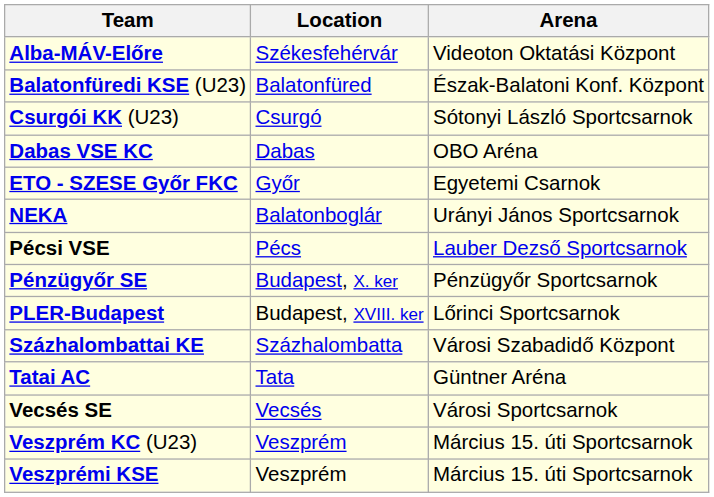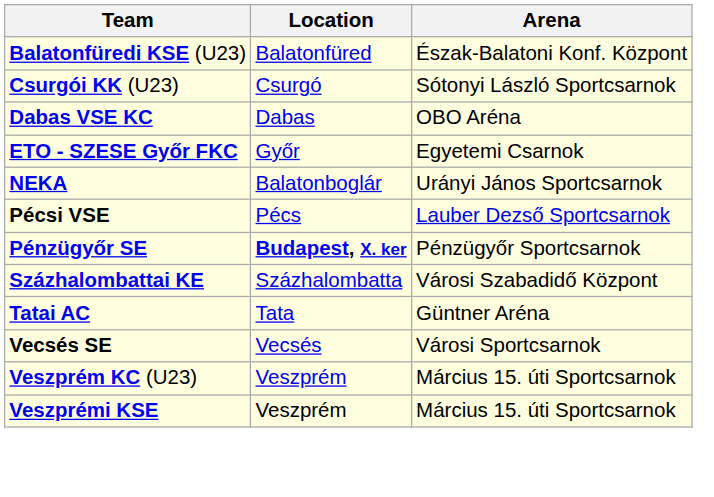 <table class="wikitable sortable" style="text-align: left;">
 <tr>
 <th>Team</th>
 <th>Location</th>
 <th>Arena</th>
-</tr>
-<tr bgcolor=ffffe0>
-<td><strong><a href='#'>Alba-MÁV-Előre</a></strong></td>
-<td><a href='#'>Székesfehérvár</a></td>
-<td>Videoton Oktatási Központ</td>
 </tr>
 <tr bgcolor=ffffe0>
 <td><strong><a href='#'>Balatonfüredi KSE</a></strong> (U23)</td>
 <td><a href='#'>Balatonfüred</a></td>
 <td>Észak-Balatoni Konf. Központ</td>
 </tr>
 <tr bgcolor=ffffe0>
 <td><strong><a href='#'>Csurgói KK</a></strong> (U23)</td>
 <td><a href='#'>Csurgó</a></td>
 <td>Sótonyi László Sportcsarnok</td>
 </tr>
 <tr bgcolor=ffffe0>
 <td><strong><a href='#'>Dabas VSE KC</a></strong></td>
 <td><a href='#'>Dabas</a></td>
 <td>OBO Aréna</td>
 </tr>
 <tr bgcolor=ffffe0>
 <td><strong><a href='#'>ETO - SZESE Győr FKC</a></strong></td>
 <td><a href='#'>Győr</a></td>
 <td>Egyetemi Csarnok</td>
 </tr>
 <tr bgcolor=ffffe0>
 <td><strong><a href='#'>NEKA</a></strong></td>
 <td><a href='#'>Balatonboglár</a></td>
 <td>Urányi János Sportcsarnok</td>
 </tr>
 <tr bgcolor=ffffe0>
 <td><strong>Pécsi VSE</strong></td>
 <td><a href='#'>Pécs</a></td>
 <td><a href='#'>Lauber Dezső Sportcsarnok</a></td>
 </tr>
 <tr bgcolor=ffffe0>
 <td><strong><a href='#'>Pénzügyőr SE</a></strong></td>
-<td><a href='#'>Budapest</a>, <small><a href='#'>X. ker</a></small></td>
+<td><strong><a href='#'>Budapest</a>, <small><a href='#'>X. ker</a></small></strong></td>
 <td>Pénzügyőr Sportcsarnok</td>
-</tr>
-<tr bgcolor=ffffe0>
-<td><strong><a href='#'>PLER-Budapest</a></strong></td>
-<td>Budapest, <small><a href='#'>XVIII. ker</a></small></td>
-<td>Lőrinci Sportcsarnok</td>
 </tr>
 <tr bgcolor=ffffe0>
 <td><strong><a href='#'>Százhalombattai KE</a></strong></td>
 <td><a href='#'>Százhalombatta</a></td>
 <td>Városi Szabadidő Központ</td>
 </tr>
 <tr bgcolor=ffffe0>
 <td><strong><a href='#'>Tatai AC</a></strong></td>
 <td><a href='#'>Tata</a></td>
 <td>Güntner Aréna</td>
 </tr>
 <tr bgcolor=ffffe0>
 <td><strong>Vecsés SE</strong></td>
 <td><a href='#'>Vecsés</a></td>
 <td>Városi Sportcsarnok</td>
 </tr>
 <tr bgcolor=ffffe0>
 <td><strong><a href='#'>Veszprém KC</a></strong> (U23)</td>
 <td><a href='#'>Veszprém</a></td>
 <td>Március 15. úti Sportcsarnok</td>
 </tr>
 <tr bgcolor=ffffe0>
 <td><strong><a href='#'>Veszprémi KSE</a></strong></td>
 <td>Veszprém</td>
 <td>Március 15. úti Sportcsarnok</td>
 </tr>
 </table>
